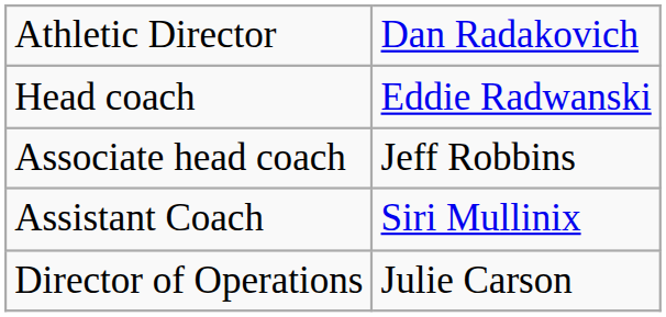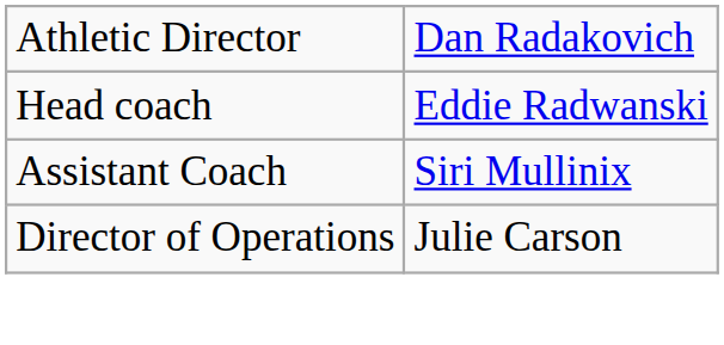 <table class="wikitable">
 <tr>
 <td>Athletic Director</td>
 <td> <a href='#'>Dan Radakovich</a></td>
 </tr>
 <tr>
 <td>Head coach</td>
 <td> <a href='#'>Eddie Radwanski</a></td>
 </tr>
 <tr>
-<td>Associate head coach</td>
-<td> Jeff Robbins</td>
-</tr>
-<tr>
 <td>Assistant Coach</td>
 <td> <a href='#'>Siri Mullinix</a></td>
 </tr>
 <tr>
 <td>Director of Operations</td>
 <td> Julie Carson</td>
 </tr>
 </table>
